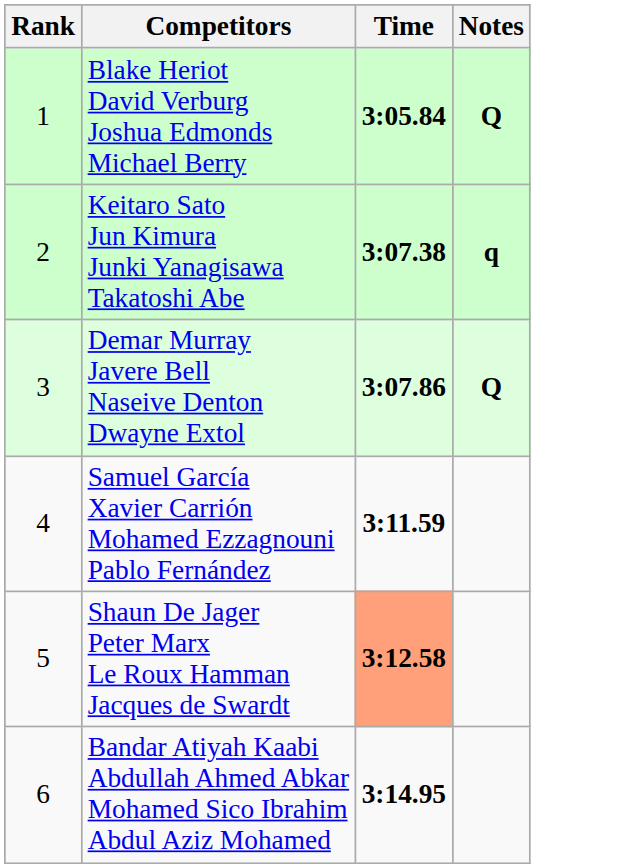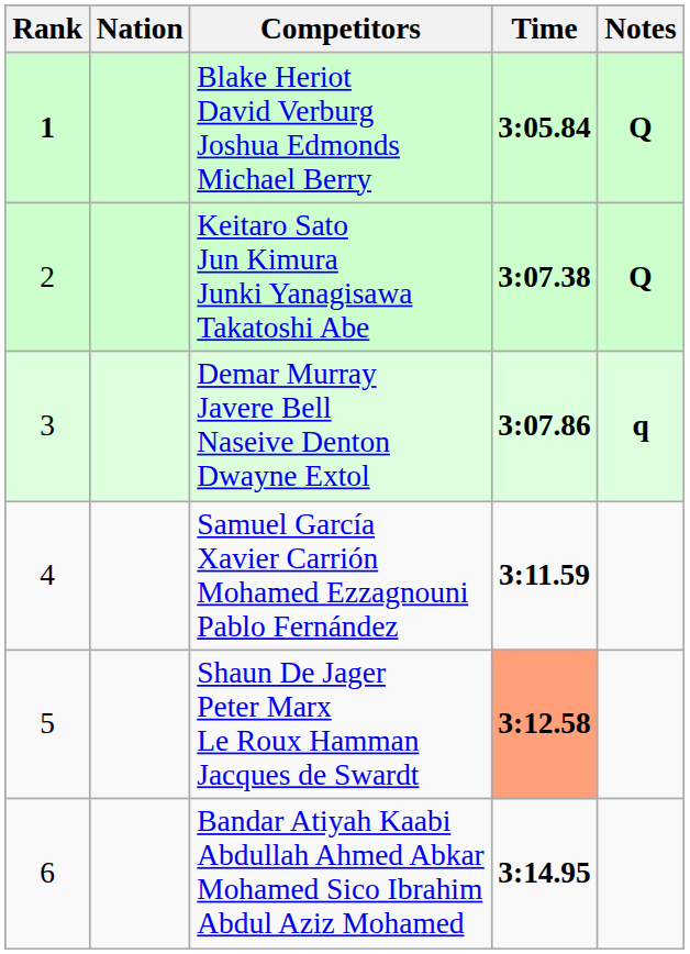 <table class="wikitable sortable" style="text-align:center">
 <tr>
 <th>Rank</th>
+<th>Nation</th>
 <th>Competitors</th>
 <th>Time</th>
 <th>Notes</th>
 </tr>
 <tr bgcolor=ccffcc>
-<td>1</td>
+<td><strong>1</strong></td>
+<td align=left></td>
 <td align=left><a href='#'>Blake Heriot</a><br><a href='#'>David Verburg</a><br><a href='#'>Joshua Edmonds</a><br><a href='#'>Michael Berry</a></td>
 <td><strong>3:05.84</strong></td>
 <td><strong>Q</strong></td>
 </tr>
 <tr bgcolor=ccffcc>
 <td>2</td>
+<td align=left></td>
 <td align=left><a href='#'>Keitaro Sato</a><br><a href='#'>Jun Kimura</a><br><a href='#'>Junki Yanagisawa</a><br><a href='#'>Takatoshi Abe</a></td>
 <td><strong>3:07.38</strong></td>
-<td><strong>q</strong></td>
+<td><strong>Q</strong></td>
 </tr>
 <tr bgcolor=ddffdd>
 <td>3</td>
+<td align=left></td>
 <td align=left><a href='#'>Demar Murray</a><br><a href='#'>Javere Bell</a><br><a href='#'>Naseive Denton</a><br><a href='#'>Dwayne Extol</a></td>
 <td><strong>3:07.86</strong></td>
-<td><strong>Q</strong></td>
+<td><strong>q</strong></td>
 </tr>
 <tr>
 <td>4</td>
+<td align=left></td>
 <td align=left><a href='#'>Samuel García</a><br><a href='#'>Xavier Carrión</a><br><a href='#'>Mohamed Ezzagnouni</a><br><a href='#'>Pablo Fernández</a></td>
 <td><strong>3:11.59</strong></td>
 <td></td>
 </tr>
 <tr>
 <td>5</td>
+<td align=left></td>
 <td align=left><a href='#'>Shaun De Jager</a><br><a href='#'>Peter Marx</a><br><a href='#'>Le Roux Hamman</a><br><a href='#'>Jacques de Swardt</a></td>
 <td style="background: lightsalmon;"><strong>3:12.58</strong></td>
 <td></td>
 </tr>
 <tr>
 <td>6</td>
+<td align=left></td>
 <td align=left><a href='#'>Bandar Atiyah Kaabi</a><br><a href='#'>Abdullah Ahmed Abkar</a><br><a href='#'>Mohamed Sico Ibrahim</a><br><a href='#'>Abdul Aziz Mohamed</a></td>
 <td><strong>3:14.95</strong></td>
 <td></td>
 </tr>
 </table>
